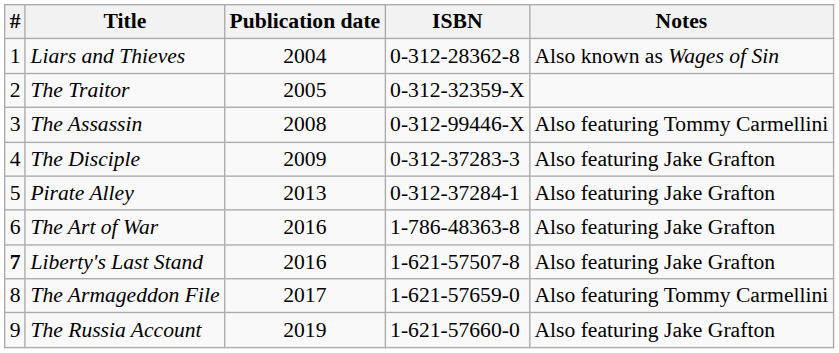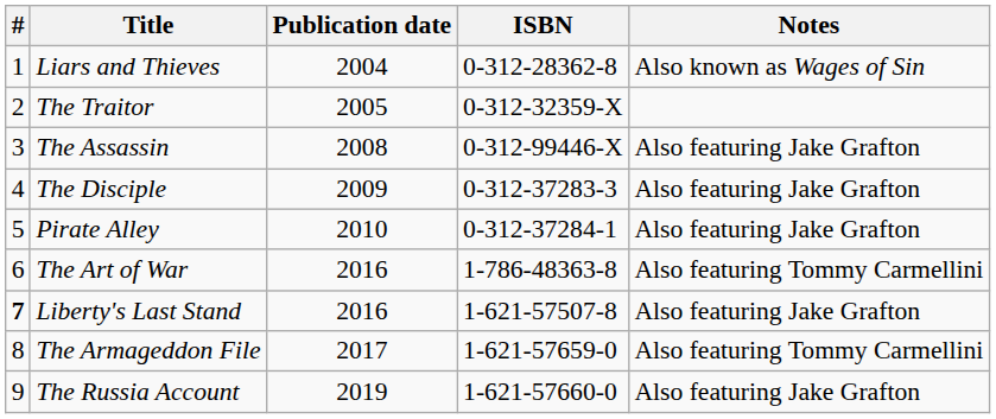 <table class=wikitable>
 <tr>
 <th>#</th>
 <th>Title</th>
 <th>Publication date</th>
 <th>ISBN</th>
 <th>Notes</th>
 </tr>
 <tr>
 <td style="text-align:center">1</td>
 <td><em>Liars and Thieves</em></td>
 <td style="text-align:center">2004</td>
 <td>0-312-28362-8</td>
 <td>Also known as <em>Wages of Sin</em></td>
 </tr>
 <tr>
 <td style="text-align:center">2</td>
 <td><em>The Traitor</em></td>
 <td style="text-align:center">2005</td>
 <td>0-312-32359-X</td>
 <td></td>
 </tr>
 <tr>
 <td style="text-align:center">3</td>
 <td><em>The Assassin</em></td>
 <td style="text-align:center">2008</td>
 <td>0-312-99446-X</td>
-<td>Also featuring Tommy Carmellini</td>
+<td>Also featuring Jake Grafton</td>
 </tr>
 <tr>
 <td style="text-align:center">4</td>
 <td><em>The Disciple</em></td>
 <td style="text-align:center">2009</td>
 <td>0-312-37283-3</td>
 <td>Also featuring Jake Grafton</td>
 </tr>
 <tr>
 <td style="text-align:center">5</td>
 <td><em>Pirate Alley</em></td>
-<td style="text-align:center">2013</td>
+<td style="text-align:center">2010</td>
 <td>0-312-37284-1</td>
 <td>Also featuring Jake Grafton</td>
 </tr>
 <tr>
 <td style="text-align:center">6</td>
 <td><em>The Art of War</em></td>
 <td style="text-align:center">2016</td>
 <td>1-786-48363-8</td>
-<td>Also featuring Jake Grafton</td>
+<td>Also featuring Tommy Carmellini</td>
 </tr>
 <tr>
 <td style="text-align:center"><strong>7</strong></td>
 <td><em>Liberty's Last Stand</em></td>
 <td style="text-align:center">2016</td>
 <td>1-621-57507-8</td>
 <td>Also featuring Jake Grafton</td>
 </tr>
 <tr>
 <td style="text-align:center">8</td>
 <td><em>The Armageddon File</em></td>
 <td style="text-align:center">2017</td>
 <td>1-621-57659-0</td>
 <td>Also featuring Tommy Carmellini</td>
 </tr>
 <tr>
 <td style="text-align:center">9</td>
 <td><em>The Russia Account</em></td>
 <td style="text-align:center">2019</td>
 <td>1-621-57660-0</td>
 <td>Also featuring Jake Grafton</td>
 </tr>
 </table>
